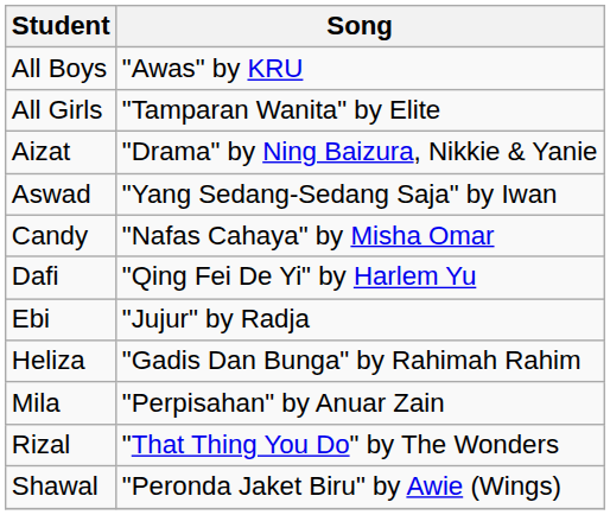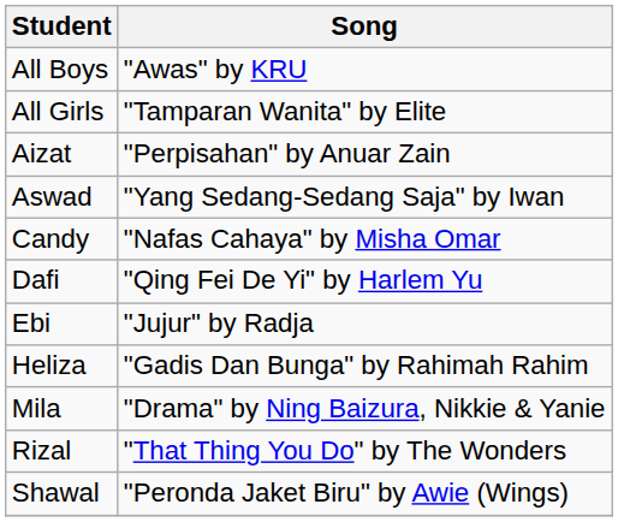 <table class="wikitable">
 <tr>
 <th>Student</th>
 <th>Song</th>
 </tr>
 <tr>
 <td>All Boys</td>
 <td>"Awas" by <a href='#'>KRU</a></td>
 </tr>
 <tr>
 <td>All Girls</td>
 <td>"Tamparan Wanita" by Elite</td>
 </tr>
 <tr>
 <td>Aizat</td>
-<td>"Drama" by <a href='#'>Ning Baizura</a>, Nikkie & Yanie</td>
+<td>"Perpisahan" by Anuar Zain</td>
 </tr>
 <tr>
 <td>Aswad</td>
 <td>"Yang Sedang-Sedang Saja" by Iwan</td>
 </tr>
 <tr>
 <td>Candy</td>
 <td>"Nafas Cahaya" by <a href='#'>Misha Omar</a></td>
 </tr>
 <tr>
 <td>Dafi</td>
 <td>"Qing Fei De Yi" by <a href='#'>Harlem Yu</a></td>
 </tr>
 <tr>
 <td>Ebi</td>
 <td>"Jujur" by Radja</td>
 </tr>
 <tr>
 <td>Heliza</td>
 <td>"Gadis Dan Bunga" by Rahimah Rahim</td>
 </tr>
 <tr>
 <td>Mila</td>
-<td>"Perpisahan" by Anuar Zain</td>
+<td>"Drama" by <a href='#'>Ning Baizura</a>, Nikkie & Yanie</td>
 </tr>
 <tr>
 <td>Rizal</td>
 <td>"<a href='#'>That Thing You Do</a>" by The Wonders</td>
 </tr>
 <tr>
 <td>Shawal</td>
 <td>"Peronda Jaket Biru" by <a href='#'>Awie</a> (Wings)</td>
 </tr>
 <tr>
 </tr>
 </table>
